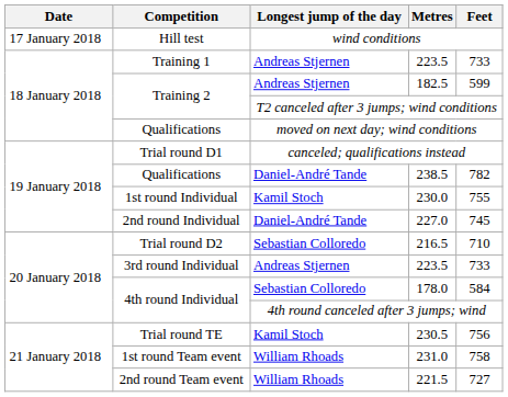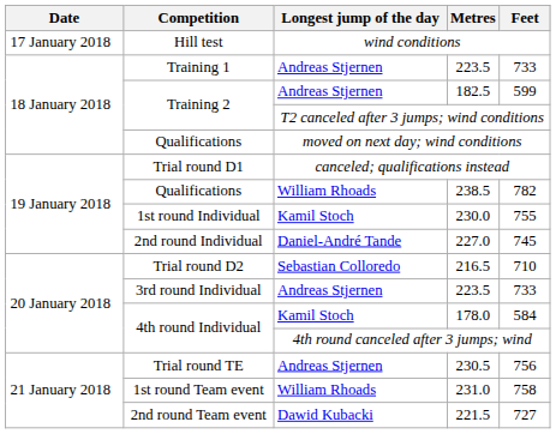 <table class="wikitable plainrowheaders" style="background:#fff; font-size:86%; line-height:16px; border:grey solid 1px; border-collapse:collapse;">
 <tr style="background:#ccc; text-align:center;">
 <th width=100>Date</th>
 <th width=130>Competition</th>
 <th width=150>Longest jump of the day</th>
 <th width=40>Metres</th>
 <th width=40>Feet</th>
 </tr>
 <tr>
 <td align=center>17 January 2018  </td>
 <td align=center>Hill test</td>
 <td align=center colspan=3><em>wind conditions</em></td>
 </tr>
 <tr>
 <td align=center rowspan=4>18 January 2018  </td>
 <td align=center>Training 1</td>
 <td> <a href='#'>Andreas Stjernen</a></td>
 <td align=center>223.5</td>
 <td align=center>733</td>
 </tr>
 <tr>
 <td align=center rowspan=2>Training 2</td>
 <td> <a href='#'>Andreas Stjernen</a></td>
 <td align=center>182.5</td>
 <td align=center>599</td>
 </tr>
 <tr>
 <td align=center colspan=3><em>T2 canceled after 3 jumps; wind conditions</em></td>
 </tr>
 <tr>
 <td align=center>Qualifications</td>
 <td align=center colspan=3><em>moved on next day; wind conditions</em></td>
 </tr>
 <tr>
 <td align=center rowspan=4>19 January 2018  </td>
 <td align=center>Trial round D1</td>
 <td align=center colspan=3><em>canceled; qualifications instead</em></td>
 </tr>
 <tr>
 <td align=center>Qualifications</td>
-<td> <a href='#'>Daniel-André Tande</a></td>
+<td> <a href='#'>William Rhoads</a></td>
 <td align=center>238.5</td>
 <td align=center>782</td>
 </tr>
 <tr>
 <td align=center>1st round Individual</td>
 <td> <a href='#'>Kamil Stoch</a></td>
 <td align=center>230.0</td>
 <td align=center>755</td>
 </tr>
 <tr>
 <td align=center>2nd round Individual</td>
 <td> <a href='#'>Daniel-André Tande</a></td>
 <td align=center>227.0</td>
 <td align=center>745</td>
 </tr>
 <tr>
 <td align=center rowspan=4>20 January 2018  </td>
 <td align=center>Trial round D2</td>
 <td> <a href='#'>Sebastian Colloredo</a></td>
 <td align=center>216.5</td>
 <td align=center>710</td>
 </tr>
 <tr>
 <td align=center>3rd round Individual</td>
 <td> <a href='#'>Andreas Stjernen</a></td>
 <td align=center>223.5</td>
 <td align=center>733</td>
 </tr>
 <tr>
 <td align=center rowspan=2>4th round Individual</td>
-<td> <a href='#'>Sebastian Colloredo</a></td>
+<td> <a href='#'>Kamil Stoch</a></td>
 <td align=center>178.0</td>
 <td align=center>584</td>
 </tr>
 <tr>
 <td align=center colspan=3><em>4th round canceled after 3 jumps; wind</em></td>
 </tr>
 <tr>
 <td align=center rowspan=3>21 January 2018  </td>
 <td align=center>Trial round TE</td>
-<td> <a href='#'>Kamil Stoch</a></td>
+<td> <a href='#'>Andreas Stjernen</a></td>
 <td align=center>230.5</td>
 <td align=center>756</td>
 </tr>
 <tr>
 <td align=center>1st round Team event</td>
 <td> <a href='#'>William Rhoads</a></td>
 <td align=center>231.0</td>
 <td align=center>758</td>
 </tr>
 <tr>
 <td align=center>2nd round Team event</td>
-<td> <a href='#'>William Rhoads</a></td>
+<td> <a href='#'>Dawid Kubacki</a></td>
 <td align=center>221.5</td>
 <td align=center>727</td>
 </tr>
 </table>
